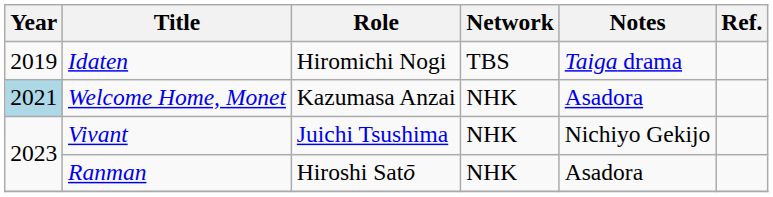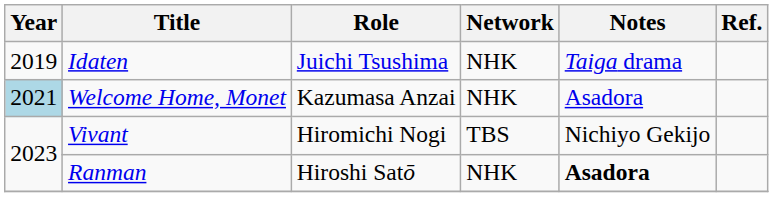 <table class="wikitable">
 <tr>
 <th>Year</th>
 <th>Title</th>
 <th>Role</th>
 <th>Network</th>
 <th>Notes</th>
 <th>Ref.</th>
 </tr>
 <tr>
 <td>2019</td>
 <td><em><a href='#'>Idaten</a></em></td>
-<td>Hiromichi Nogi</td>
-<td>TBS</td>
+<td><a href='#'>Juichi Tsushima</a></td>
+<td>NHK</td>
 <td><a href='#'><em>Taiga</em> drama</a></td>
 <td></td>
 </tr>
 <tr>
 <td style="background: lightblue;">2021</td>
 <td><em><a href='#'>Welcome Home, Monet</a></em></td>
 <td>Kazumasa Anzai</td>
 <td>NHK</td>
 <td><a href='#'>Asadora</a></td>
 <td></td>
 </tr>
 <tr>
 <td rowspan="2">2023</td>
 <td><a href='#'><em>Vivant</em></a></td>
-<td><a href='#'>Juichi Tsushima</a></td>
-<td>NHK</td>
+<td>Hiromichi Nogi</td>
+<td>TBS</td>
 <td>Nichiyo Gekijo</td>
 <td></td>
 </tr>
 <tr>
 <td><a href='#'><em>Ranman</em></a></td>
 <td>Hiroshi Sat<em>ō</em></td>
 <td>NHK</td>
-<td>Asadora</td>
+<td><strong>Asadora</strong></td>
 <td></td>
 </tr>
 <tr>
 </tr>
 </table>
